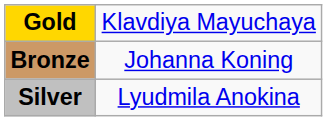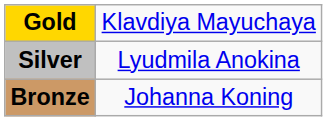 <table class="wikitable" style="text-align:center; " width="35%">
 <tr>
 <td bgcolor="gold"><strong>Gold</strong></td>
 <td><a href='#'>Klavdiya Mayuchaya</a><br>  <small><em></em></small></td>
 </tr>
 <tr>
+<td bgcolor="silver"><strong>Silver</strong></td>
+<td><a href='#'>Lyudmila Anokina</a><br>  <small><em></em></small></td>
+</tr>
+<tr>
 <td bgcolor="CC9966"><strong>Bronze</strong></td>
 <td><a href='#'>Johanna Koning</a><br>  <small><em></em></small></td>
 </tr>
-<tr>
-<td bgcolor="silver"><strong>Silver</strong></td>
-<td><a href='#'>Lyudmila Anokina</a><br>  <small><em></em></small></td>
-</tr>
 </table>
